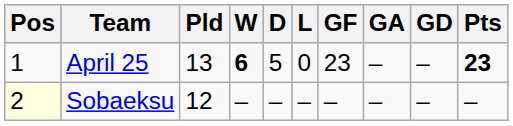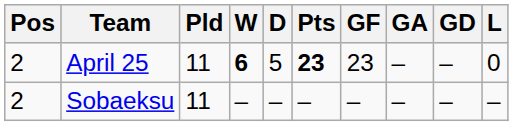 <table class="wikitable">
 <tr>
 <th>Pos</th>
 <th>Team</th>
 <th>Pld</th>
 <th>W</th>
 <th>D</th>
-<th>L</th>
+<th>Pts</th>
 <th>GF</th>
 <th>GA</th>
 <th>GD</th>
-<th>Pts</th>
+<th>L</th>
 </tr>
 <tr>
-<td>1</td>
+<td>2</td>
 <td><a href='#'>April 25</a></td>
-<td>13</td>
+<td>11</td>
 <td><strong>6</strong></td>
 <td>5</td>
-<td>0</td>
+<td><strong>23</strong></td>
 <td>23</td>
 <td>–</td>
 <td>–</td>
-<td><strong>23</strong></td>
+<td>0</td>
 </tr>
 <tr>
-<td style="background: lightyellow;">2</td>
+<td>2</td>
 <td><a href='#'>Sobaeksu</a></td>
-<td>12</td>
+<td>11</td>
 <td>–</td>
 <td>–</td>
 <td>–</td>
 <td>–</td>
 <td>–</td>
 <td>–</td>
 <td>–</td>
 </tr>
 </table>
